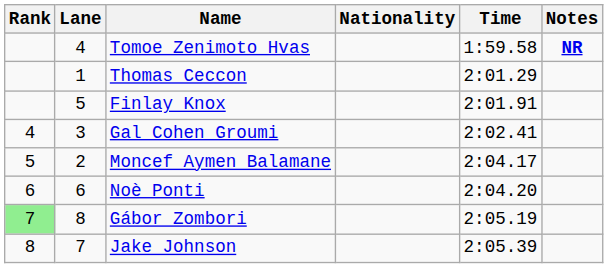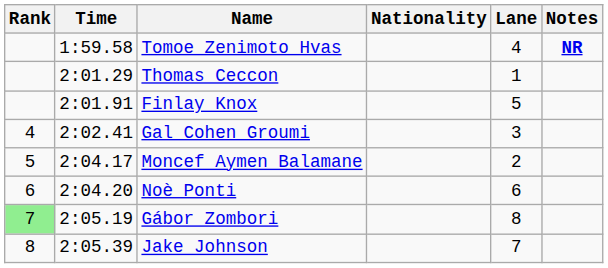 <table class="wikitable sortable" style="text-align:center">
 <tr>
 <th>Rank</th>
-<th>Lane</th>
+<th>Time</th>
 <th>Name</th>
 <th>Nationality</th>
-<th>Time</th>
+<th>Lane</th>
 <th>Notes</th>
 </tr>
 <tr>
 <td></td>
-<td>4</td>
+<td>1:59.58</td>
 <td align=left><a href='#'>Tomoe Zenimoto Hvas</a></td>
 <td align=left></td>
-<td>1:59.58</td>
+<td>4</td>
 <td><strong><a href='#'>NR</a></strong></td>
 </tr>
 <tr>
 <td></td>
-<td>1</td>
+<td>2:01.29</td>
 <td align=left><a href='#'>Thomas Ceccon</a></td>
 <td align=left></td>
-<td>2:01.29</td>
+<td>1</td>
 <td></td>
 </tr>
 <tr>
 <td></td>
-<td>5</td>
+<td>2:01.91</td>
 <td align=left><a href='#'>Finlay Knox</a></td>
 <td align=left></td>
-<td>2:01.91</td>
+<td>5</td>
 <td></td>
 </tr>
 <tr>
 <td>4</td>
-<td>3</td>
+<td>2:02.41</td>
 <td align=left><a href='#'>Gal Cohen Groumi</a></td>
 <td align=left></td>
-<td>2:02.41</td>
+<td>3</td>
 <td></td>
 </tr>
 <tr>
 <td>5</td>
-<td>2</td>
+<td>2:04.17</td>
 <td align=left><a href='#'>Moncef Aymen Balamane</a></td>
 <td align=left></td>
-<td>2:04.17</td>
+<td>2</td>
 <td></td>
 </tr>
 <tr>
 <td>6</td>
-<td>6</td>
+<td>2:04.20</td>
 <td align=left><a href='#'>Noè Ponti</a></td>
 <td align=left></td>
-<td>2:04.20</td>
+<td>6</td>
 <td></td>
 </tr>
 <tr>
 <td style="background: lightgreen;">7</td>
-<td>8</td>
+<td>2:05.19</td>
 <td align=left><a href='#'>Gábor Zombori</a></td>
 <td align=left></td>
-<td>2:05.19</td>
+<td>8</td>
 <td></td>
 </tr>
 <tr>
 <td>8</td>
-<td>7</td>
+<td>2:05.39</td>
 <td align=left><a href='#'>Jake Johnson</a></td>
 <td align=left></td>
-<td>2:05.39</td>
+<td>7</td>
 <td></td>
 </tr>
 </table>
